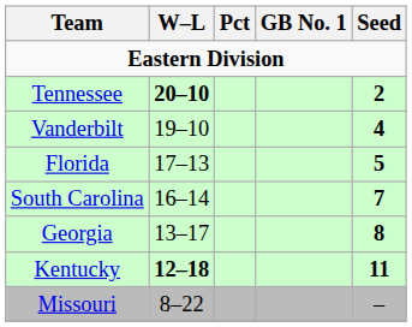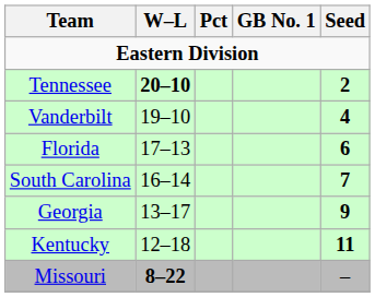 <table class="wikitable" style="float:left; margin-right:1em; text-align:center;">
 <tr>
 <th>Team</th>
 <th>W–L</th>
 <th>Pct</th>
 <th>GB No. 1</th>
 <th>Seed<br></th>
 </tr>
 <tr>
 <td colspan="7" align="center"><strong>Eastern Division</strong></td>
 </tr>
 <tr bgcolor=ccffcc>
 <td><a href='#'>Tennessee</a></td>
 <td><strong>20–10</strong></td>
 <td></td>
 <td></td>
 <td><strong>2</strong></td>
 </tr>
 <tr bgcolor=ccffcc>
 <td><a href='#'>Vanderbilt</a></td>
 <td>19–10</td>
 <td></td>
 <td></td>
 <td><strong>4</strong></td>
 </tr>
 <tr bgcolor=ccffcc>
 <td><a href='#'>Florida</a></td>
 <td>17–13</td>
 <td></td>
 <td></td>
-<td><strong>5</strong></td>
+<td><strong>6</strong></td>
 </tr>
 <tr bgcolor=ccffcc>
 <td><a href='#'>South Carolina</a></td>
 <td>16–14</td>
 <td></td>
 <td></td>
 <td><strong>7</strong></td>
 </tr>
 <tr bgcolor=ccffcc>
 <td><a href='#'>Georgia</a></td>
 <td>13–17</td>
 <td></td>
 <td></td>
-<td><strong>8</strong></td>
+<td><strong>9</strong></td>
 </tr>
 <tr bgcolor=ccffcc>
 <td><a href='#'>Kentucky</a></td>
-<td><strong>12–18</strong></td>
+<td>12–18</td>
 <td></td>
 <td></td>
 <td><strong>11</strong></td>
 </tr>
 <tr bgcolor=bbbbbb>
 <td><a href='#'>Missouri</a></td>
-<td>8–22</td>
+<td><strong>8–22</strong></td>
 <td></td>
 <td></td>
 <td>–</td>
 </tr>
 <tr bgcolor=CC0000>
 </tr>
 </table>
